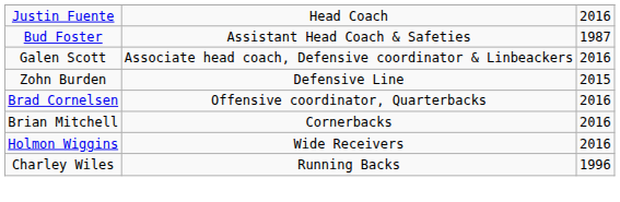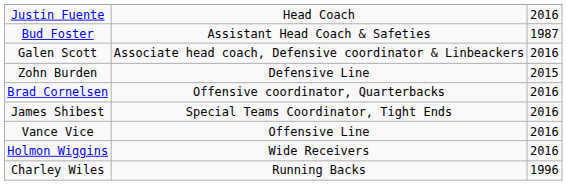 <table class="wikitable">
 <tr>
 </tr>
 <tr align="center">
 <td><a href='#'>Justin Fuente</a></td>
 <td>Head Coach</td>
 <td>2016</td>
 </tr>
 <tr align="center">
 <td><a href='#'>Bud Foster</a></td>
 <td>Assistant Head Coach & Safeties</td>
 <td>1987</td>
 </tr>
 <tr align="center">
 <td>Galen Scott</td>
 <td>Associate head coach, Defensive coordinator & Linbeackers</td>
 <td>2016</td>
 </tr>
 <tr align="center">
 <td>Zohn Burden</td>
 <td>Defensive Line</td>
 <td>2015</td>
 </tr>
 <tr align="center">
 <td><a href='#'>Brad Cornelsen</a></td>
 <td>Offensive coordinator, Quarterbacks</td>
 <td>2016</td>
 </tr>
 <tr align="center">
-<td>Brian Mitchell</td>
-<td>Cornerbacks</td>
+<td>James Shibest</td>
+<td>Special Teams Coordinator, Tight Ends</td>
+<td>2016</td>
+</tr>
+<tr align="center">
+<td>Vance Vice</td>
+<td>Offensive Line</td>
 <td>2016</td>
 </tr>
 <tr align="center">
 <td><a href='#'>Holmon Wiggins</a></td>
 <td>Wide Receivers</td>
 <td>2016</td>
 </tr>
 <tr align="center">
 <td>Charley Wiles</td>
 <td>Running Backs</td>
 <td>1996</td>
 </tr>
 </table>
